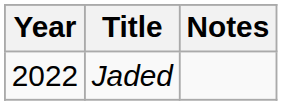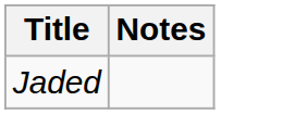 <table class="wikitable">
 <tr>
-<th>Year</th>
 <th>Title</th>
 <th>Notes</th>
 </tr>
 <tr>
-<td>2022</td>
 <td><em>Jaded</em></td>
 <td></td>
 </tr>
 </table>
